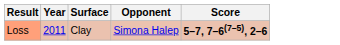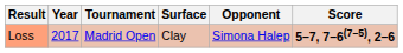 <table class="sortable wikitable">
 <tr>
 <th>Result</th>
 <th>Year</th>
+<th>Tournament</th>
 <th>Surface</th>
 <th>Opponent</th>
 <th class="unsortable">Score</th>
 </tr>
 <tr style="background:#ebc2af;">
 <td bgcolor=FFA07A>Loss</td>
-<td><a href='#'>2011</a></td>
+<td><a href='#'>2017</a></td>
+<td><a href='#'>Madrid Open</a></td>
 <td>Clay</td>
 <td> <a href='#'>Simona Halep</a></td>
 <td><strong>5–7, 7–6<sup>(7–5)</sup>, 2–6</strong></td>
 </tr>
 </table>
